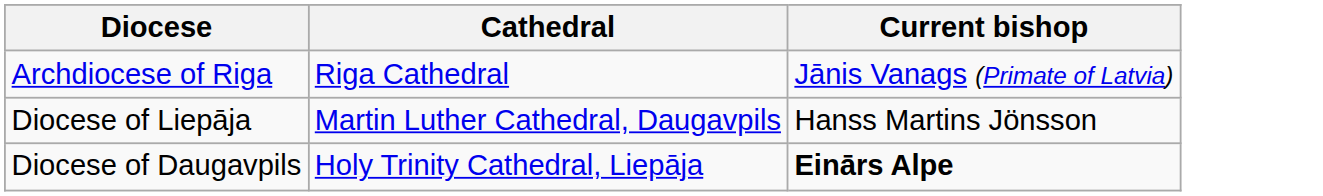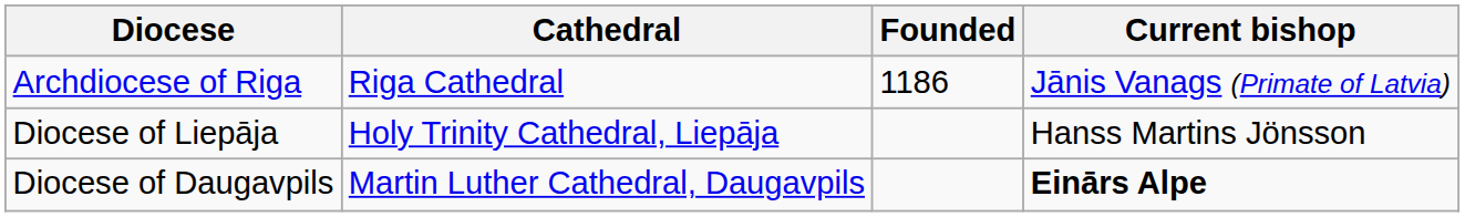 <table class="wikitable">
 <tr>
 <th>Diocese</th>
 <th>Cathedral</th>
+<th>Founded</th>
 <th>Current bishop</th>
 </tr>
 <tr>
 <td><a href='#'>Archdiocese of Riga</a></td>
 <td><a href='#'>Riga Cathedral</a></td>
+<td>1186</td>
 <td><a href='#'>Jānis Vanags</a> <small><em>(<a href='#'>Primate of Latvia</a>)</em></small></td>
 </tr>
 <tr>
 <td>Diocese of Liepāja</td>
-<td><a href='#'>Martin Luther Cathedral, Daugavpils</a></td>
+<td><a href='#'>Holy Trinity Cathedral, Liepāja</a></td>
+<td></td>
 <td>Hanss Martins Jönsson</td>
 </tr>
 <tr>
 <td>Diocese of Daugavpils</td>
-<td><a href='#'>Holy Trinity Cathedral, Liepāja</a></td>
+<td><a href='#'>Martin Luther Cathedral, Daugavpils</a></td>
+<td></td>
 <td><strong>Einārs Alpe</strong></td>
 </tr>
 </table>
